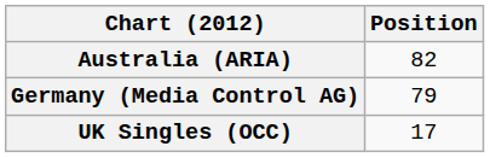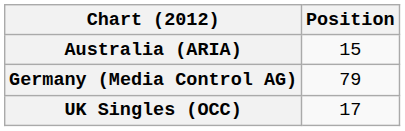 <table class="wikitable sortable plainrowheaders" style="text-align:center;">
 <tr>
 <th scope="col">Chart (2012)</th>
 <th scope="col">Position</th>
 </tr>
 <tr>
 <th scope="row">Australia (ARIA)</th>
-<td>82</td>
+<td>15</td>
 </tr>
 <tr>
 <th scope="row">Germany (Media Control AG)</th>
 <td>79</td>
 </tr>
 <tr>
 <th scope="row">UK Singles (OCC)</th>
 <td>17</td>
 </tr>
 </table>
